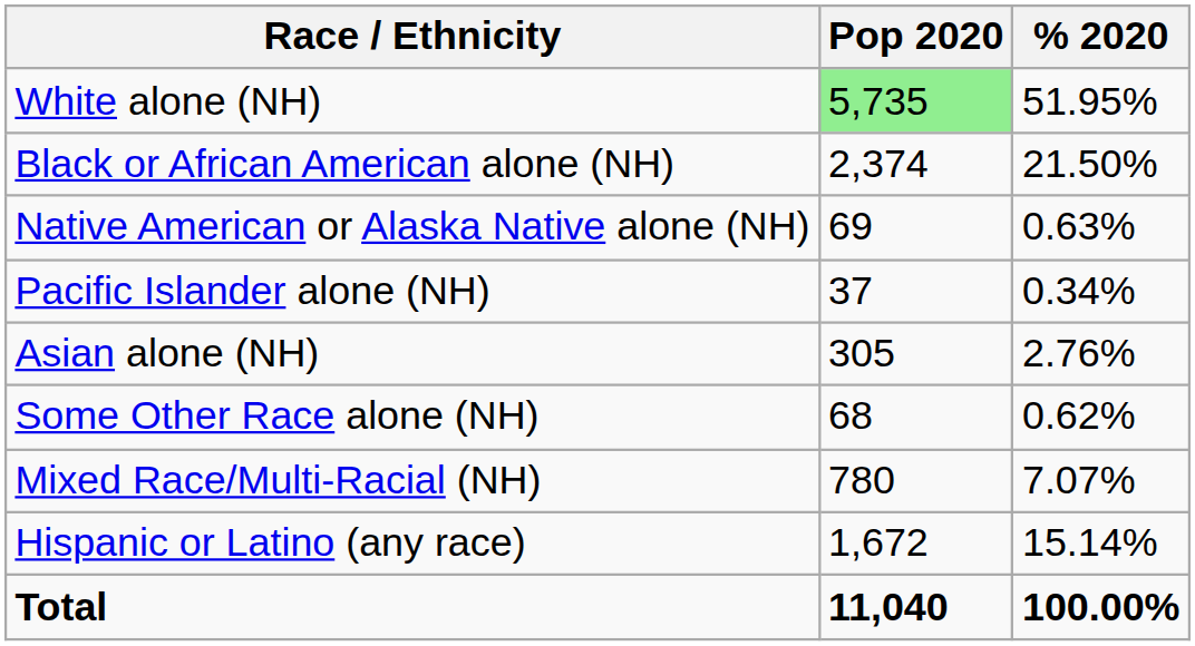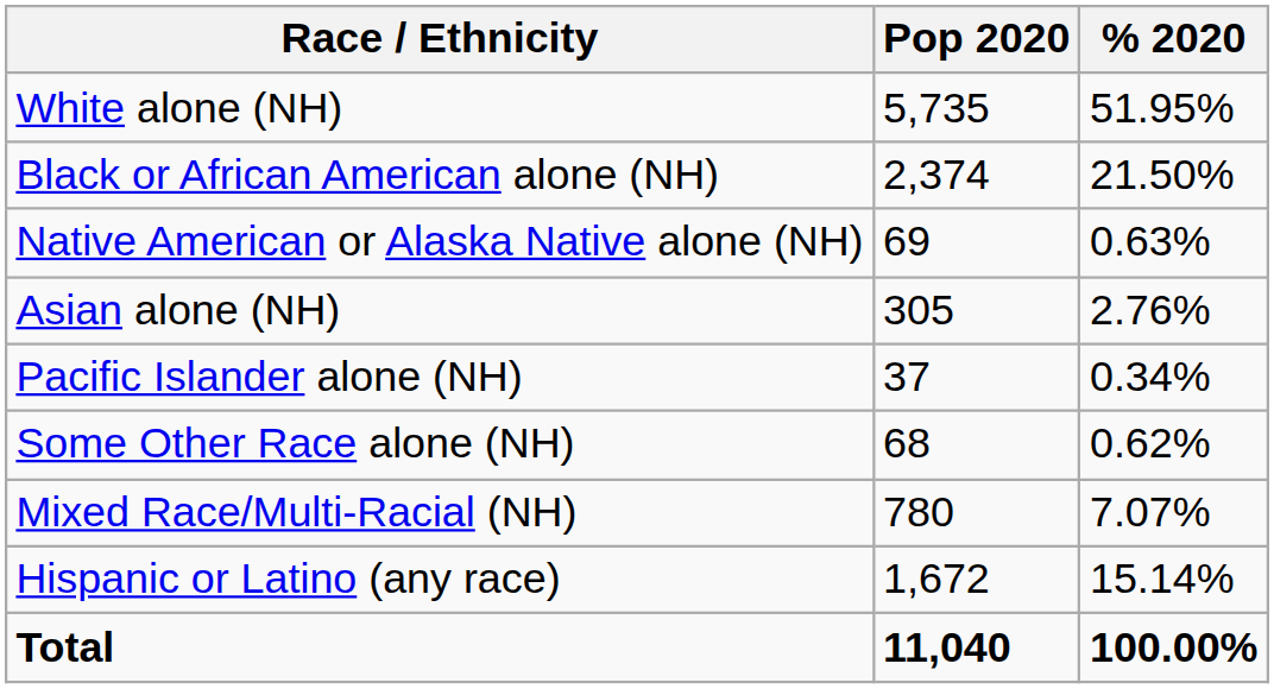 <table class="wikitable">
 <tr>
 <th>Race / Ethnicity</th>
 <th>Pop 2020</th>
 <th>% 2020</th>
 </tr>
 <tr>
 <td><a href='#'>White</a> alone (NH)</td>
-<td style="background: lightgreen;">5,735</td>
+<td>5,735</td>
 <td>51.95%</td>
 </tr>
 <tr>
 <td><a href='#'>Black or African American</a> alone (NH)</td>
 <td>2,374</td>
 <td>21.50%</td>
 </tr>
 <tr>
 <td><a href='#'>Native American</a> or <a href='#'>Alaska Native</a> alone (NH)</td>
 <td>69</td>
 <td>0.63%</td>
 </tr>
 <tr>
+<td><a href='#'>Asian</a> alone (NH)</td>
+<td>305</td>
+<td>2.76%</td>
+</tr>
+<tr>
 <td><a href='#'>Pacific Islander</a> alone (NH)</td>
 <td>37</td>
 <td>0.34%</td>
-</tr>
-<tr>
-<td><a href='#'>Asian</a> alone (NH)</td>
-<td>305</td>
-<td>2.76%</td>
 </tr>
 <tr>
 <td><a href='#'>Some Other Race</a> alone (NH)</td>
 <td>68</td>
 <td>0.62%</td>
 </tr>
 <tr>
 <td><a href='#'>Mixed Race/Multi-Racial</a> (NH)</td>
 <td>780</td>
 <td>7.07%</td>
 </tr>
 <tr>
 <td><a href='#'>Hispanic or Latino</a> (any race)</td>
 <td>1,672</td>
 <td>15.14%</td>
 </tr>
 <tr>
 <td><strong>Total</strong></td>
 <td><strong>11,040</strong></td>
 <td><strong>100.00%</strong></td>
 </tr>
 </table>
